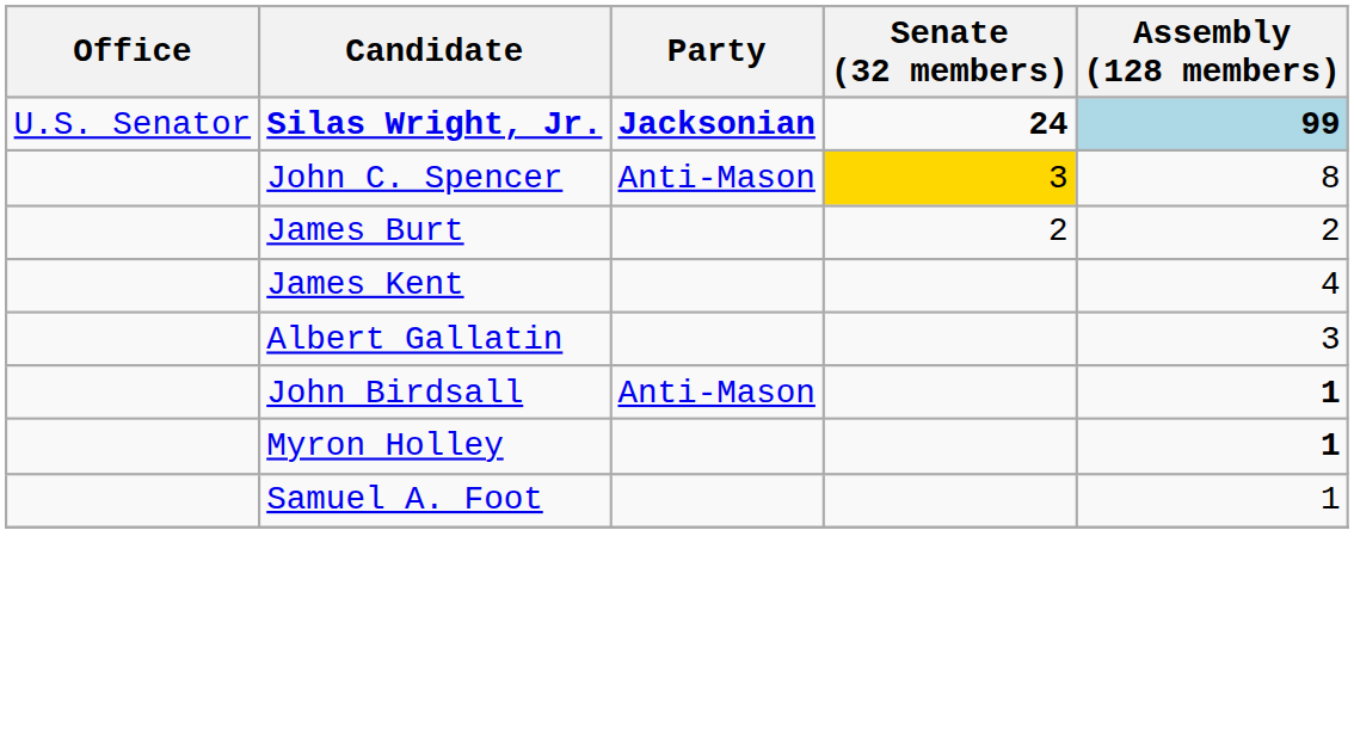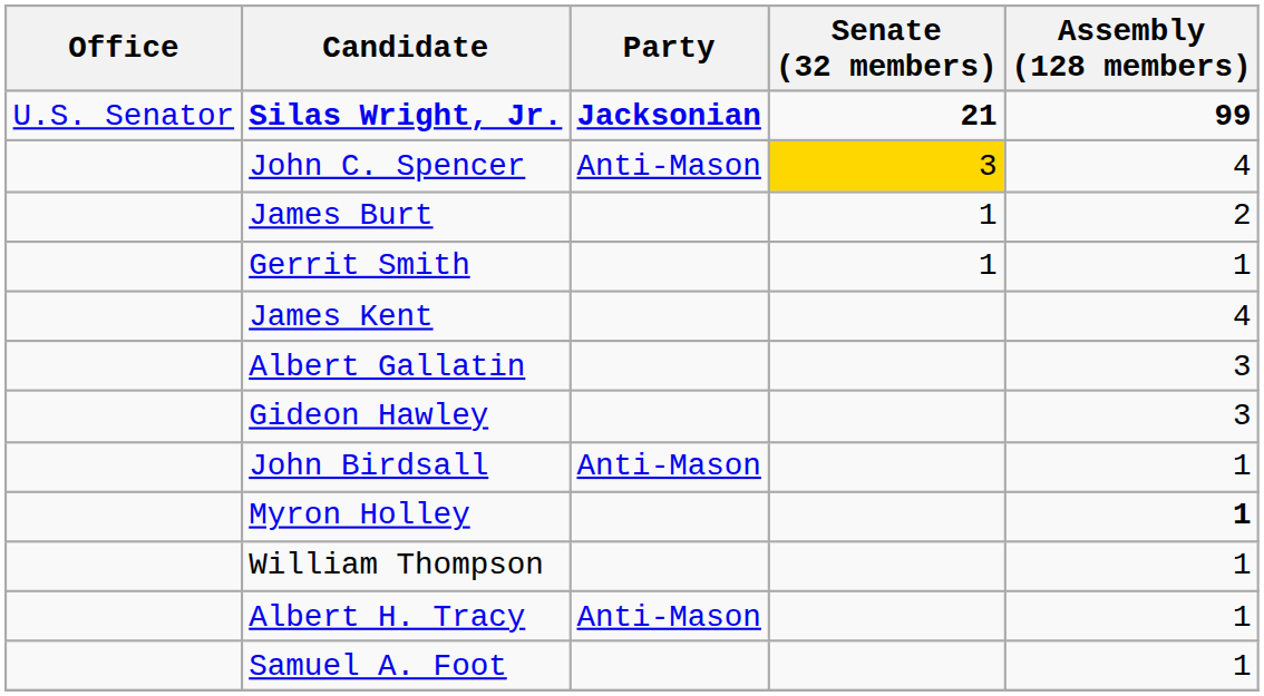 <table class=wikitable>
 <tr bgcolor=lightgrey>
 <th>Office</th>
 <th>Candidate</th>
 <th>Party</th>
 <th>Senate <br>(32 members)</th>
 <th>Assembly <br>(128 members)</th>
 </tr>
 <tr>
 <td><a href='#'>U.S. Senator</a></td>
 <td><strong><a href='#'>Silas Wright, Jr.</a></strong></td>
 <td><strong><a href='#'>Jacksonian</a></strong></td>
-<td align="right"><strong>24</strong></td>
-<td align="right" style="background: lightblue;"><strong>99</strong></td>
+<td align="right"><strong>21</strong></td>
+<td align="right"><strong>99</strong></td>
 </tr>
 <tr>
 <td></td>
 <td><a href='#'>John C. Spencer</a></td>
 <td><a href='#'>Anti-Mason</a></td>
 <td align="right" style="background: gold;">3</td>
-<td align="right">8</td>
+<td align="right">4</td>
 </tr>
 <tr>
 <td></td>
 <td><a href='#'>James Burt</a></td>
 <td></td>
+<td align="right">1</td>
 <td align="right">2</td>
-<td align="right">2</td>
+</tr>
+<tr>
+<td></td>
+<td><a href='#'>Gerrit Smith</a></td>
+<td></td>
+<td align="right">1</td>
+<td align="right">1</td>
 </tr>
 <tr>
 <td></td>
 <td><a href='#'>James Kent</a></td>
 <td></td>
 <td align="right"></td>
 <td align="right">4</td>
 </tr>
 <tr>
 <td></td>
 <td><a href='#'>Albert Gallatin</a></td>
 <td></td>
 <td align="right"></td>
 <td align="right">3</td>
 </tr>
 <tr>
 <td></td>
+<td><a href='#'>Gideon Hawley</a></td>
+<td></td>
+<td align="right"></td>
+<td align="right">3</td>
+</tr>
+<tr>
+<td></td>
 <td><a href='#'>John Birdsall</a></td>
 <td><a href='#'>Anti-Mason</a></td>
 <td align="right"></td>
-<td align="right"><strong>1</strong></td>
+<td align="right">1</td>
 </tr>
 <tr>
 <td></td>
 <td><a href='#'>Myron Holley</a></td>
 <td></td>
 <td align="right"></td>
 <td align="right"><strong>1</strong></td>
+</tr>
+<tr>
+<td></td>
+<td>William Thompson</td>
+<td></td>
+<td align="right"></td>
+<td align="right">1</td>
+</tr>
+<tr>
+<td></td>
+<td><a href='#'>Albert H. Tracy</a></td>
+<td><a href='#'>Anti-Mason</a></td>
+<td align="right"></td>
+<td align="right">1</td>
 </tr>
 <tr>
 <td></td>
 <td><a href='#'>Samuel A. Foot</a></td>
 <td></td>
 <td align="right"></td>
 <td align="right">1</td>
 </tr>
 <tr>
 </tr>
 </table>
